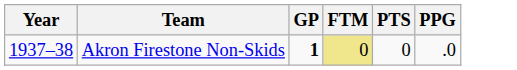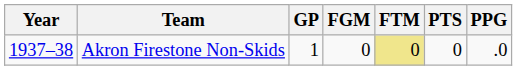 <table class="wikitable sortable" style="font-size:95%; text-align:right;">
 <tr>
 <th>Year</th>
 <th>Team</th>
 <th>GP</th>
+<th>FGM</th>
 <th>FTM</th>
 <th>PTS</th>
 <th>PPG</th>
 </tr>
 <tr>
 <td style="text-align:left;"><a href='#'>1937–38</a></td>
 <td style="text-align:left;"><a href='#'>Akron Firestone Non-Skids</a></td>
-<td><strong>1</strong></td>
+<td>1</td>
+<td>0</td>
 <td style="background: khaki;">0</td>
 <td>0</td>
 <td>.0</td>
 </tr>
 </table>
